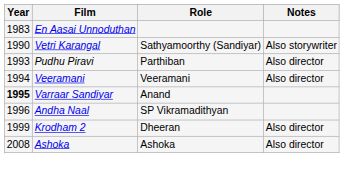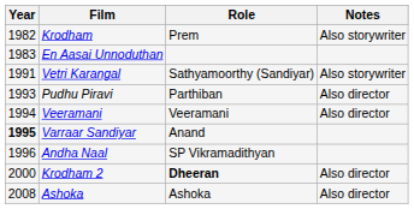 <table class="wikitable sortable" style="background:#f5f5f5;">
 <tr style="background:#B0C4DE;">
 <th>Year</th>
 <th>Film</th>
 <th>Role</th>
 <th class=unsortable>Notes</th>
 </tr>
 <tr>
+<td>1982</td>
+<td><em><a href='#'>Krodham</a></em></td>
+<td>Prem</td>
+<td>Also storywriter</td>
+</tr>
+<tr>
 <td>1983</td>
 <td><em><a href='#'>En Aasai Unnoduthan</a></em></td>
 <td></td>
 <td></td>
 </tr>
 <tr>
-<td>1990</td>
+<td>1991</td>
 <td><em><a href='#'>Vetri Karangal</a></em></td>
 <td>Sathyamoorthy (Sandiyar)</td>
 <td>Also storywriter</td>
 </tr>
 <tr>
 <td>1993</td>
 <td><em>Pudhu Piravi</em></td>
 <td>Parthiban</td>
 <td>Also director</td>
 </tr>
 <tr>
 <td>1994</td>
 <td><em><a href='#'>Veeramani</a></em></td>
 <td>Veeramani</td>
 <td>Also director</td>
 </tr>
 <tr>
 <td><strong>1995</strong></td>
 <td><em><a href='#'>Varraar Sandiyar</a></em></td>
 <td>Anand</td>
 <td></td>
 </tr>
 <tr>
 <td>1996</td>
 <td><em><a href='#'>Andha Naal</a></em></td>
 <td>SP Vikramadithyan</td>
 <td></td>
 </tr>
 <tr>
-<td>1999</td>
+<td>2000</td>
 <td><em><a href='#'>Krodham 2</a></em></td>
-<td>Dheeran</td>
+<td><strong>Dheeran</strong></td>
 <td>Also director</td>
 </tr>
 <tr>
 <td>2008</td>
 <td><em><a href='#'>Ashoka</a></em></td>
 <td>Ashoka</td>
 <td>Also director</td>
 </tr>
 </table>
